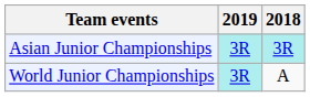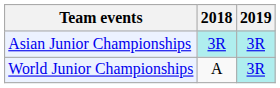 <table style='font-size: 90%; text-align:center;' class='wikitable'>
 <tr>
 <th>Team events</th>
+<th>2018</th>
 <th>2019</th>
-<th>2018</th>
 </tr>
 <tr>
 <td bgcolor="#ECF2FF"; align="left"><a href='#'>Asian Junior Championships</a></td>
 <td bgcolor=AFEEEE><a href='#'>3R</a></td>
 <td bgcolor=AFEEEE><a href='#'>3R</a></td>
 </tr>
 <tr>
 <td bgcolor="#ECF2FF"; align="left"><a href='#'>World Junior Championships</a></td>
+<td>A</td>
 <td bgcolor=AFEEEE><a href='#'>3R</a></td>
-<td>A</td>
 </tr>
 </table>
